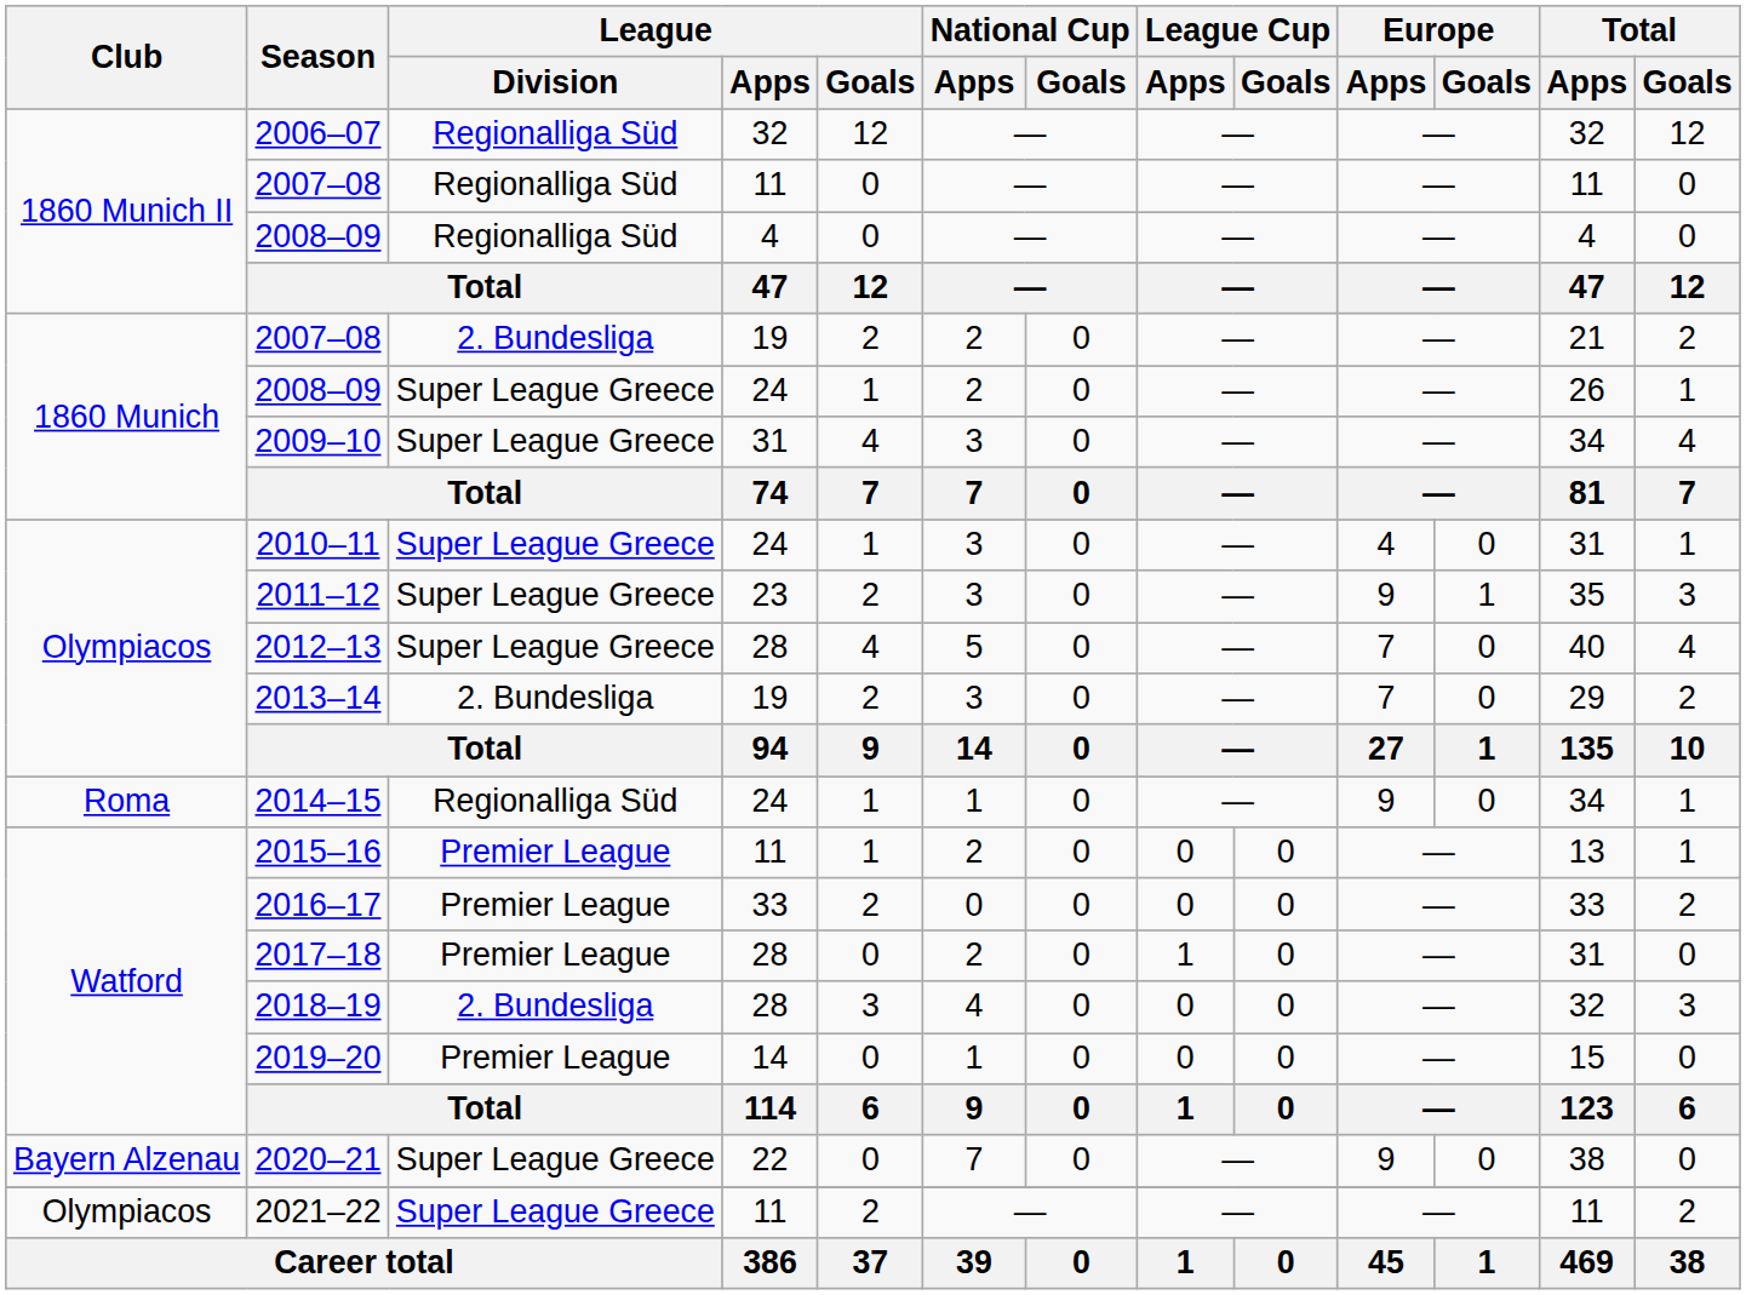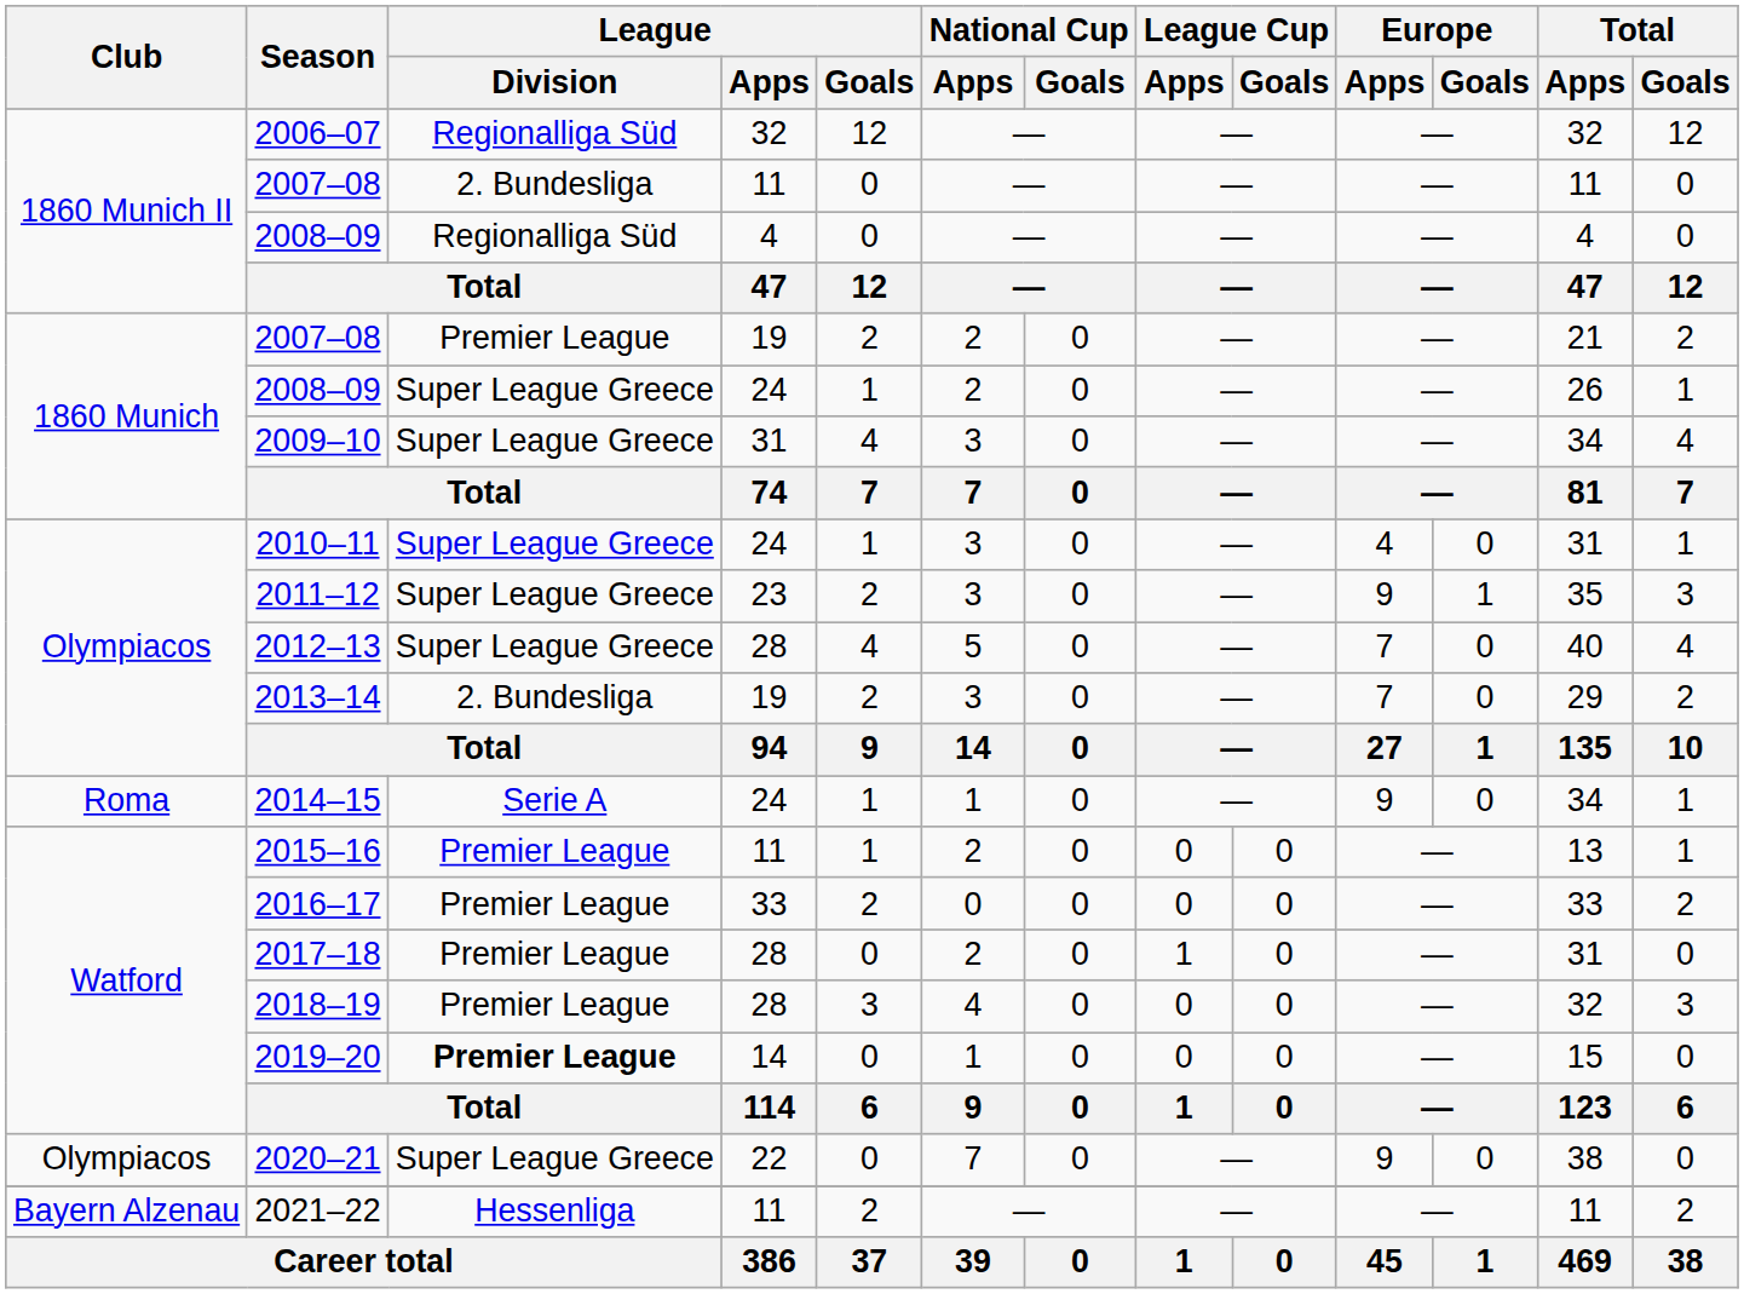 <table class=wikitable style=text-align:center>
 <tr>
 <th rowspan="2">Club</th>
 <th rowspan="2">Season</th>
 <th colspan="3">League</th>
 <th colspan="2">National Cup</th>
 <th colspan="2">League Cup</th>
 <th colspan="2">Europe</th>
 <th colspan="2">Total</th>
 </tr>
 <tr>
 <th>Division</th>
 <th>Apps</th>
 <th>Goals</th>
 <th>Apps</th>
 <th>Goals</th>
 <th>Apps</th>
 <th>Goals</th>
 <th>Apps</th>
 <th>Goals</th>
 <th>Apps</th>
 <th>Goals</th>
 </tr>
 <tr>
 <td rowspan="4"><a href='#'>1860 Munich II</a></td>
 <td><a href='#'>2006–07</a></td>
 <td><a href='#'>Regionalliga Süd</a></td>
 <td>32</td>
 <td>12</td>
 <td colspan="2">—</td>
 <td colspan="2">—</td>
 <td colspan="2">—</td>
 <td>32</td>
 <td>12</td>
 </tr>
 <tr>
 <td><a href='#'>2007–08</a></td>
-<td>Regionalliga Süd</td>
+<td>2. Bundesliga</td>
 <td>11</td>
 <td>0</td>
 <td colspan="2">—</td>
 <td colspan="2">—</td>
 <td colspan="2">—</td>
 <td>11</td>
 <td>0</td>
 </tr>
 <tr>
 <td><a href='#'>2008–09</a></td>
 <td>Regionalliga Süd</td>
 <td>4</td>
 <td>0</td>
 <td colspan="2">—</td>
 <td colspan="2">—</td>
 <td colspan="2">—</td>
 <td>4</td>
 <td>0</td>
 </tr>
 <tr>
 <th colspan="2">Total</th>
 <th>47</th>
 <th>12</th>
 <th colspan="2">—</th>
 <th colspan="2">—</th>
 <th colspan="2">—</th>
 <th>47</th>
 <th>12</th>
 </tr>
 <tr>
 <td rowspan="4"><a href='#'>1860 Munich</a></td>
 <td><a href='#'>2007–08</a></td>
-<td><a href='#'>2. Bundesliga</a></td>
+<td>Premier League</td>
 <td>19</td>
 <td>2</td>
 <td>2</td>
 <td>0</td>
 <td colspan="2">—</td>
 <td colspan="2">—</td>
 <td>21</td>
 <td>2</td>
 </tr>
 <tr>
 <td><a href='#'>2008–09</a></td>
 <td>Super League Greece</td>
 <td>24</td>
 <td>1</td>
 <td>2</td>
 <td>0</td>
 <td colspan="2">—</td>
 <td colspan="2">—</td>
 <td>26</td>
 <td>1</td>
 </tr>
 <tr>
 <td><a href='#'>2009–10</a></td>
 <td>Super League Greece</td>
 <td>31</td>
 <td>4</td>
 <td>3</td>
 <td>0</td>
 <td colspan="2">—</td>
 <td colspan="2">—</td>
 <td>34</td>
 <td>4</td>
 </tr>
 <tr>
 <th colspan="2">Total</th>
 <th>74</th>
 <th>7</th>
 <th>7</th>
 <th>0</th>
 <th colspan="2">—</th>
 <th colspan="2">—</th>
 <th>81</th>
 <th>7</th>
 </tr>
 <tr>
 <td rowspan="5"><a href='#'>Olympiacos</a></td>
 <td><a href='#'>2010–11</a></td>
 <td><a href='#'>Super League Greece</a></td>
 <td>24</td>
 <td>1</td>
 <td>3</td>
 <td>0</td>
 <td colspan="2">—</td>
 <td>4</td>
 <td>0</td>
 <td>31</td>
 <td>1</td>
 </tr>
 <tr>
 <td><a href='#'>2011–12</a></td>
 <td>Super League Greece</td>
 <td>23</td>
 <td>2</td>
 <td>3</td>
 <td>0</td>
 <td colspan="2">—</td>
 <td>9</td>
 <td>1</td>
 <td>35</td>
 <td>3</td>
 </tr>
 <tr>
 <td><a href='#'>2012–13</a></td>
 <td>Super League Greece</td>
 <td>28</td>
 <td>4</td>
 <td>5</td>
 <td>0</td>
 <td colspan="2">—</td>
 <td>7</td>
 <td>0</td>
 <td>40</td>
 <td>4</td>
 </tr>
 <tr>
 <td><a href='#'>2013–14</a></td>
 <td>2. Bundesliga</td>
 <td>19</td>
 <td>2</td>
 <td>3</td>
 <td>0</td>
 <td colspan="2">—</td>
 <td>7</td>
 <td>0</td>
 <td>29</td>
 <td>2</td>
 </tr>
 <tr>
 <th colspan="2">Total</th>
 <th>94</th>
 <th>9</th>
 <th>14</th>
 <th>0</th>
 <th colspan="2">—</th>
 <th>27</th>
 <th>1</th>
 <th>135</th>
 <th>10</th>
 </tr>
 <tr>
 <td><a href='#'>Roma</a></td>
 <td><a href='#'>2014–15</a></td>
-<td>Regionalliga Süd</td>
+<td><a href='#'>Serie A</a></td>
 <td>24</td>
 <td>1</td>
 <td>1</td>
 <td>0</td>
 <td colspan="2">—</td>
 <td>9</td>
 <td>0</td>
 <td>34</td>
 <td>1</td>
 </tr>
 <tr>
 <td rowspan="6"><a href='#'>Watford</a></td>
 <td><a href='#'>2015–16</a></td>
 <td><a href='#'>Premier League</a></td>
 <td>11</td>
 <td>1</td>
 <td>2</td>
 <td>0</td>
 <td>0</td>
 <td>0</td>
 <td colspan="2">—</td>
 <td>13</td>
 <td>1</td>
 </tr>
 <tr>
 <td><a href='#'>2016–17</a></td>
 <td>Premier League</td>
 <td>33</td>
 <td>2</td>
 <td>0</td>
 <td>0</td>
 <td>0</td>
 <td>0</td>
 <td colspan="2">—</td>
 <td>33</td>
 <td>2</td>
 </tr>
 <tr>
 <td><a href='#'>2017–18</a></td>
 <td>Premier League</td>
 <td>28</td>
 <td>0</td>
 <td>2</td>
 <td>0</td>
 <td>1</td>
 <td>0</td>
 <td colspan="2">—</td>
 <td>31</td>
 <td>0</td>
 </tr>
 <tr>
 <td><a href='#'>2018–19</a></td>
-<td><a href='#'>2. Bundesliga</a></td>
+<td>Premier League</td>
 <td>28</td>
 <td>3</td>
 <td>4</td>
 <td>0</td>
 <td>0</td>
 <td>0</td>
 <td colspan="2">—</td>
 <td>32</td>
 <td>3</td>
 </tr>
 <tr>
 <td><a href='#'>2019–20</a></td>
-<td>Premier League</td>
+<td><strong>Premier League</strong></td>
 <td>14</td>
 <td>0</td>
 <td>1</td>
 <td>0</td>
 <td>0</td>
 <td>0</td>
 <td colspan="2">—</td>
 <td>15</td>
 <td>0</td>
 </tr>
 <tr>
 <th colspan="2">Total</th>
 <th>114</th>
 <th>6</th>
 <th>9</th>
 <th>0</th>
 <th>1</th>
 <th>0</th>
 <th colspan="2">—</th>
 <th>123</th>
 <th>6</th>
 </tr>
 <tr>
-<td><a href='#'>Bayern Alzenau</a></td>
+<td>Olympiacos</td>
 <td><a href='#'>2020–21</a></td>
 <td>Super League Greece</td>
 <td>22</td>
 <td>0</td>
 <td>7</td>
 <td>0</td>
 <td colspan="2">—</td>
 <td>9</td>
 <td>0</td>
 <td>38</td>
 <td>0</td>
 </tr>
 <tr>
 </tr>
 <tr>
-<td>Olympiacos</td>
+<td><a href='#'>Bayern Alzenau</a></td>
 <td>2021–22</td>
-<td><a href='#'>Super League Greece</a></td>
+<td><a href='#'>Hessenliga</a></td>
 <td>11</td>
 <td>2</td>
 <td colspan="2">—</td>
 <td colspan="2">—</td>
 <td colspan="2">—</td>
 <td>11</td>
 <td>2</td>
 </tr>
 <tr>
 <th colspan="3">Career total</th>
 <th>386</th>
 <th>37</th>
 <th>39</th>
 <th>0</th>
 <th>1</th>
 <th>0</th>
 <th>45</th>
 <th>1</th>
 <th>469</th>
 <th>38</th>
 </tr>
 </table>
